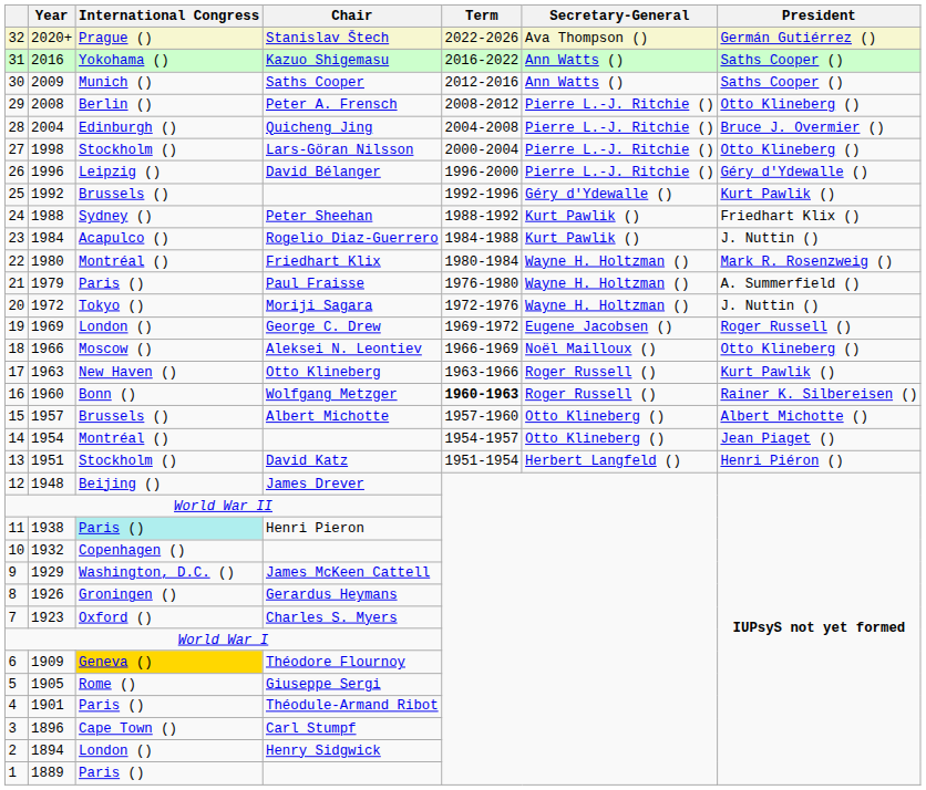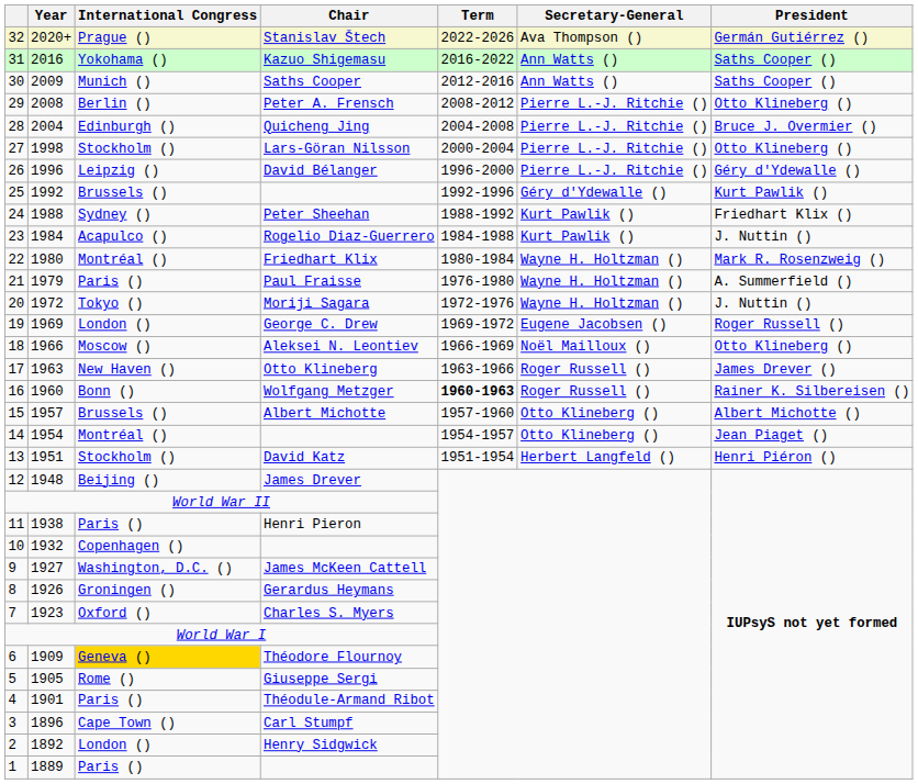 <table class="wikitable">
 <tr>
 <th></th>
 <th>Year</th>
 <th>International Congress</th>
 <th>Chair</th>
 <th>Term</th>
 <th>Secretary-General</th>
 <th>President</th>
 </tr>
 <tr style="background:#f7f7d0">
 <td>32</td>
 <td>2020+</td>
 <td><a href='#'>Prague</a> ()</td>
 <td><a href='#'>Stanislav Štech</a></td>
 <td>2022-2026</td>
 <td>Ava Thompson ()</td>
 <td><a href='#'>Germán Gutiérrez</a> () <em></em></td>
 </tr>
 <tr style="background:#ccffcc">
 <td>31</td>
 <td>2016</td>
 <td><a href='#'>Yokohama</a> ()</td>
 <td><a href='#'>Kazuo Shigemasu</a></td>
 <td>2016-2022</td>
 <td><a href='#'>Ann Watts</a> ()</td>
 <td><a href='#'>Saths Cooper</a> ()</td>
 </tr>
 <tr>
 <td>30</td>
 <td>2009</td>
 <td><a href='#'>Munich</a> ()</td>
 <td><a href='#'>Saths Cooper</a></td>
 <td>2012-2016</td>
 <td><a href='#'>Ann Watts</a> ()</td>
 <td><a href='#'>Saths Cooper</a> ()</td>
 </tr>
 <tr>
 <td>29</td>
 <td>2008</td>
 <td><a href='#'>Berlin</a> ()</td>
 <td><a href='#'>Peter A. Frensch</a></td>
 <td>2008-2012</td>
 <td><a href='#'>Pierre L.-J. Ritchie</a> ()</td>
 <td><a href='#'>Otto Klineberg</a> ()</td>
 </tr>
 <tr>
 <td>28</td>
 <td>2004</td>
 <td><a href='#'>Edinburgh</a> ()</td>
 <td><a href='#'>Quicheng Jing</a></td>
 <td>2004-2008</td>
 <td><a href='#'>Pierre L.-J. Ritchie</a> ()</td>
 <td><a href='#'>Bruce J. Overmier</a> ()</td>
 </tr>
 <tr>
 <td>27</td>
 <td>1998</td>
 <td><a href='#'>Stockholm</a> ()</td>
 <td><a href='#'>Lars-Göran Nilsson</a></td>
 <td>2000-2004</td>
 <td><a href='#'>Pierre L.-J. Ritchie</a> ()</td>
 <td><a href='#'>Otto Klineberg</a> ()</td>
 </tr>
 <tr>
 <td>26</td>
 <td>1996</td>
 <td><a href='#'>Leipzig</a> ()</td>
 <td><a href='#'>David Bélanger</a></td>
 <td>1996-2000</td>
 <td><a href='#'>Pierre L.-J. Ritchie</a> ()</td>
 <td><a href='#'>Géry d'Ydewalle</a> ()</td>
 </tr>
 <tr>
 <td>25</td>
 <td>1992</td>
 <td><a href='#'>Brussels</a> ()</td>
 <td></td>
 <td>1992-1996</td>
 <td><a href='#'>Géry d'Ydewalle</a> ()</td>
 <td><a href='#'>Kurt Pawlik</a> ()</td>
 </tr>
 <tr>
 <td>24</td>
 <td>1988</td>
 <td><a href='#'>Sydney</a> ()</td>
 <td><a href='#'>Peter Sheehan</a></td>
 <td>1988-1992</td>
 <td><a href='#'>Kurt Pawlik</a> ()</td>
 <td>Friedhart Klix ()</td>
 </tr>
 <tr>
 <td>23</td>
 <td>1984</td>
 <td><a href='#'>Acapulco</a> ()</td>
 <td><a href='#'>Rogelio Diaz-Guerrero</a></td>
 <td>1984-1988</td>
 <td><a href='#'>Kurt Pawlik</a> ()</td>
 <td>J. Nuttin ()</td>
 </tr>
 <tr>
 <td>22</td>
 <td>1980</td>
 <td><a href='#'>Montréal</a> ()</td>
 <td><a href='#'>Friedhart Klix</a></td>
 <td>1980-1984</td>
 <td><a href='#'>Wayne H. Holtzman</a> ()</td>
 <td><a href='#'>Mark R. Rosenzweig</a> ()</td>
 </tr>
 <tr>
 <td>21</td>
 <td>1979</td>
 <td><a href='#'>Paris</a> ()</td>
 <td><a href='#'>Paul Fraisse</a></td>
 <td>1976-1980</td>
 <td><a href='#'>Wayne H. Holtzman</a> ()</td>
 <td>A. Summerfield ()</td>
 </tr>
 <tr>
 <td>20</td>
 <td>1972</td>
 <td><a href='#'>Tokyo</a> ()</td>
 <td><a href='#'>Moriji Sagara</a></td>
 <td>1972-1976</td>
 <td><a href='#'>Wayne H. Holtzman</a> ()</td>
 <td>J. Nuttin ()</td>
 </tr>
 <tr>
 <td>19</td>
 <td>1969</td>
 <td><a href='#'>London</a> ()</td>
 <td><a href='#'>George C. Drew</a></td>
 <td>1969-1972</td>
 <td><a href='#'>Eugene Jacobsen</a> ()</td>
 <td><a href='#'>Roger Russell</a> ()</td>
 </tr>
 <tr>
 <td>18</td>
 <td>1966</td>
 <td><a href='#'>Moscow</a> ()</td>
 <td><a href='#'>Aleksei N. Leontiev</a></td>
 <td>1966-1969</td>
 <td><a href='#'>Noël Mailloux</a> ()</td>
 <td><a href='#'>Otto Klineberg</a> ()</td>
 </tr>
 <tr>
 <td>17</td>
 <td>1963</td>
 <td><a href='#'>New Haven</a> ()</td>
 <td><a href='#'>Otto Klineberg</a></td>
 <td>1963-1966</td>
 <td><a href='#'>Roger Russell</a> ()</td>
-<td><a href='#'>Kurt Pawlik</a> ()</td>
+<td><a href='#'>James Drever</a> ()</td>
 </tr>
 <tr>
 <td>16</td>
 <td>1960</td>
 <td><a href='#'>Bonn</a> ()</td>
 <td><a href='#'>Wolfgang Metzger</a></td>
 <td><strong>1960-1963</strong></td>
 <td><a href='#'>Roger Russell</a> ()</td>
 <td><a href='#'>Rainer K. Silbereisen</a> ()</td>
 </tr>
 <tr>
 <td>15</td>
 <td>1957</td>
 <td><a href='#'>Brussels</a> ()</td>
 <td><a href='#'>Albert Michotte</a></td>
 <td>1957-1960</td>
 <td><a href='#'>Otto Klineberg</a> ()</td>
 <td><a href='#'>Albert Michotte</a> ()</td>
 </tr>
 <tr>
 <td>14</td>
 <td>1954</td>
 <td><a href='#'>Montréal</a> ()</td>
 <td></td>
 <td>1954-1957</td>
 <td><a href='#'>Otto Klineberg</a> ()</td>
 <td><a href='#'>Jean Piaget</a> ()</td>
 </tr>
 <tr>
 <td>13</td>
 <td>1951</td>
 <td><a href='#'>Stockholm</a> ()</td>
 <td><a href='#'>David Katz</a></td>
 <td>1951-1954</td>
 <td><a href='#'>Herbert Langfeld</a> ()</td>
 <td><a href='#'>Henri Piéron</a> ()</td>
 </tr>
 <tr>
 <td>12</td>
 <td>1948</td>
 <td><a href='#'>Beijing</a> ()</td>
 <td><a href='#'>James Drever</a></td>
 <td colspan="2" rowspan="14" align="center"></td>
 <td rowspan="14" align="center"><strong>IUPsyS not yet formed</strong></td>
 </tr>
 <tr>
 <td colspan="4" align="center"><em><a href='#'>World War II</a></em></td>
 </tr>
 <tr>
 <td>11</td>
 <td>1938</td>
-<td style="background: paleturquoise;"><a href='#'>Paris</a> ()</td>
+<td><a href='#'>Paris</a> ()</td>
 <td>Henri Pieron</td>
 </tr>
 <tr>
 <td>10</td>
 <td>1932</td>
 <td><a href='#'>Copenhagen</a> ()</td>
 <td></td>
 </tr>
 <tr>
 <td>9</td>
-<td>1929</td>
+<td>1927</td>
 <td><a href='#'>Washington, D.C.</a> ()</td>
 <td><a href='#'>James McKeen Cattell</a></td>
 </tr>
 <tr>
 <td>8</td>
 <td>1926</td>
 <td><a href='#'>Groningen</a> ()</td>
 <td><a href='#'>Gerardus Heymans</a></td>
 </tr>
 <tr>
 <td>7</td>
 <td>1923</td>
 <td><a href='#'>Oxford</a> ()</td>
 <td><a href='#'>Charles S. Myers</a></td>
 </tr>
 <tr>
 <td colspan="4" align="center"><em><a href='#'>World War I</a></em></td>
 </tr>
 <tr>
 <td>6</td>
 <td>1909</td>
 <td style="background: gold;"><a href='#'>Geneva</a> ()</td>
 <td><a href='#'>Théodore Flournoy</a></td>
 </tr>
 <tr>
 <td>5</td>
 <td>1905</td>
 <td><a href='#'>Rome</a> ()</td>
 <td><a href='#'>Giuseppe Sergi</a></td>
 </tr>
 <tr>
 <td>4</td>
 <td>1901</td>
 <td><a href='#'>Paris</a> ()</td>
 <td><a href='#'>Théodule-Armand Ribot</a></td>
 </tr>
 <tr>
 <td>3</td>
 <td>1896</td>
 <td><a href='#'>Cape Town</a> ()</td>
 <td><a href='#'>Carl Stumpf</a></td>
 </tr>
 <tr>
 <td>2</td>
-<td>1894</td>
+<td>1892</td>
 <td><a href='#'>London</a> ()</td>
 <td><a href='#'>Henry Sidgwick</a></td>
 </tr>
 <tr>
 <td>1</td>
 <td>1889</td>
 <td><a href='#'>Paris</a> ()</td>
 <td></td>
 </tr>
 </table>
